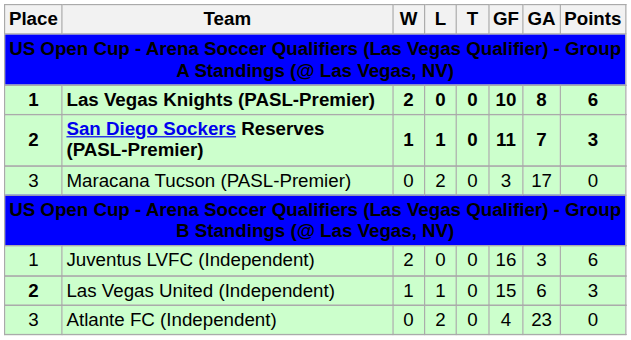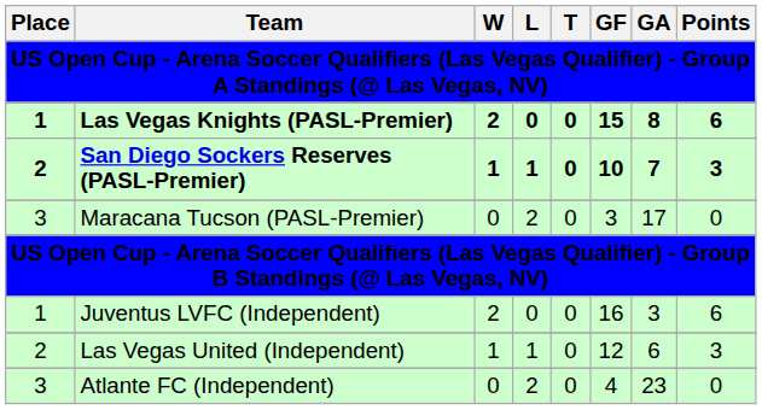 <table class="wikitable" style="text-align: center;">
 <tr>
 <th width="25">Place</th>
 <th width="275">Team</th>
 <th width="20">W</th>
 <th width="20">L</th>
 <th width="20">T</th>
 <th width="20">GF</th>
 <th width="20">GA</th>
 <th width="25">Points</th>
 </tr>
 <tr>
 <th style="background:blue;" colspan="9"><span>US Open Cup - Arena Soccer Qualifiers (Las Vegas Qualifier) - Group A Standings (@ Las Vegas, NV)</span></th>
 </tr>
 <tr>
 </tr>
 <tr style="background:#cfc;">
 <td><strong>1</strong></td>
 <td align=left><strong>Las Vegas Knights (PASL-Premier)</strong></td>
 <td><strong>2</strong></td>
 <td><strong>0</strong></td>
 <td><strong>0</strong></td>
-<td><strong>10</strong></td>
+<td><strong>15</strong></td>
 <td><strong>8</strong></td>
 <td><strong>6</strong></td>
 </tr>
 <tr>
 </tr>
 <tr style="background:#cfc;">
 <td><strong>2</strong></td>
 <td align=left><strong><a href='#'>San Diego Sockers</a> Reserves (PASL-Premier)</strong></td>
 <td><strong>1</strong></td>
 <td><strong>1</strong></td>
 <td><strong>0</strong></td>
-<td><strong>11</strong></td>
+<td><strong>10</strong></td>
 <td><strong>7</strong></td>
 <td><strong>3</strong></td>
 </tr>
 <tr>
 </tr>
 <tr style="background:#cfc;">
 <td>3</td>
 <td align=left>Maracana Tucson (PASL-Premier)</td>
 <td>0</td>
 <td>2</td>
 <td>0</td>
 <td>3</td>
 <td>17</td>
 <td>0</td>
 </tr>
 <tr>
 <th style="background:blue;" colspan="9"><span>US Open Cup - Arena Soccer Qualifiers (Las Vegas Qualifier) - Group B Standings (@ Las Vegas, NV)</span></th>
 </tr>
 <tr>
 </tr>
 <tr style="background:#cfc;">
 <td>1</td>
 <td align=left>Juventus LVFC (Independent)</td>
 <td>2</td>
 <td>0</td>
 <td>0</td>
 <td>16</td>
 <td>3</td>
 <td>6</td>
 </tr>
 <tr>
 </tr>
 <tr style="background:#cfc;">
-<td><strong>2</strong></td>
+<td>2</td>
 <td align=left>Las Vegas United (Independent)</td>
 <td>1</td>
 <td>1</td>
 <td>0</td>
-<td>15</td>
+<td>12</td>
 <td>6</td>
 <td>3</td>
 </tr>
 <tr>
 </tr>
 <tr style="background:#cfc;">
 <td>3</td>
 <td align=left>Atlante FC (Independent)</td>
 <td>0</td>
 <td>2</td>
 <td>0</td>
 <td>4</td>
 <td>23</td>
 <td>0</td>
 </tr>
 <tr>
 </tr>
 </table>
